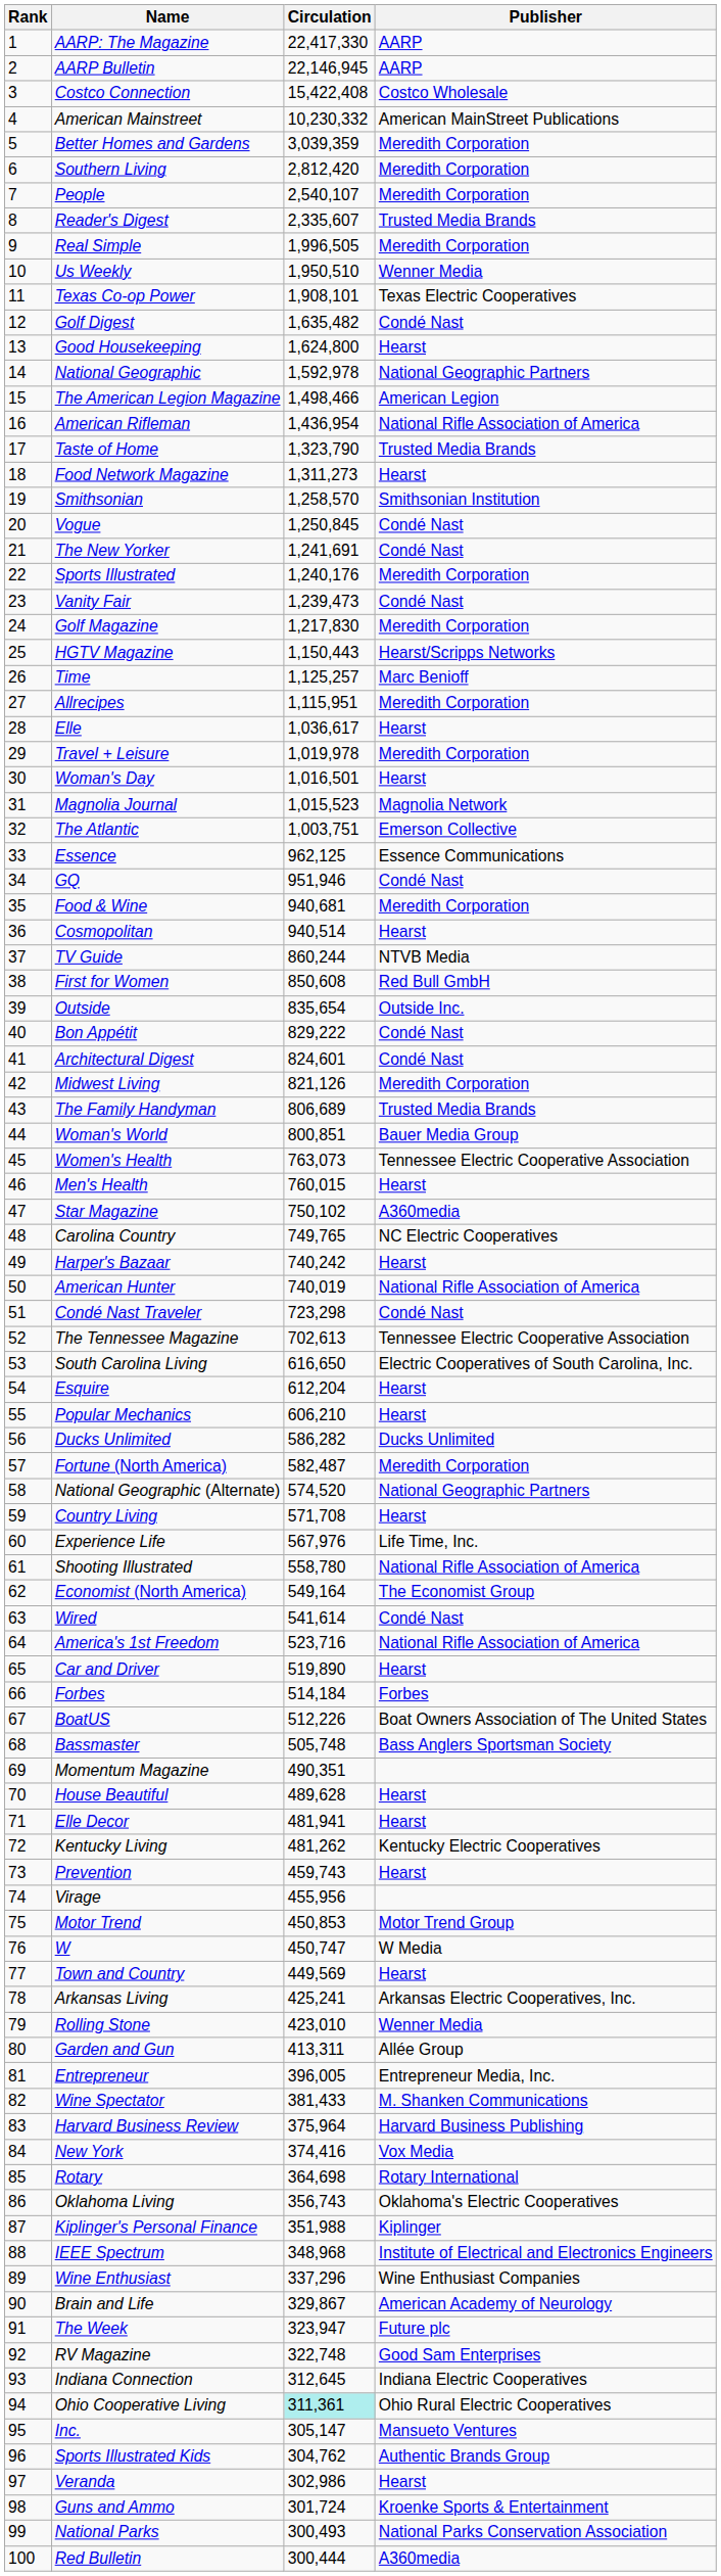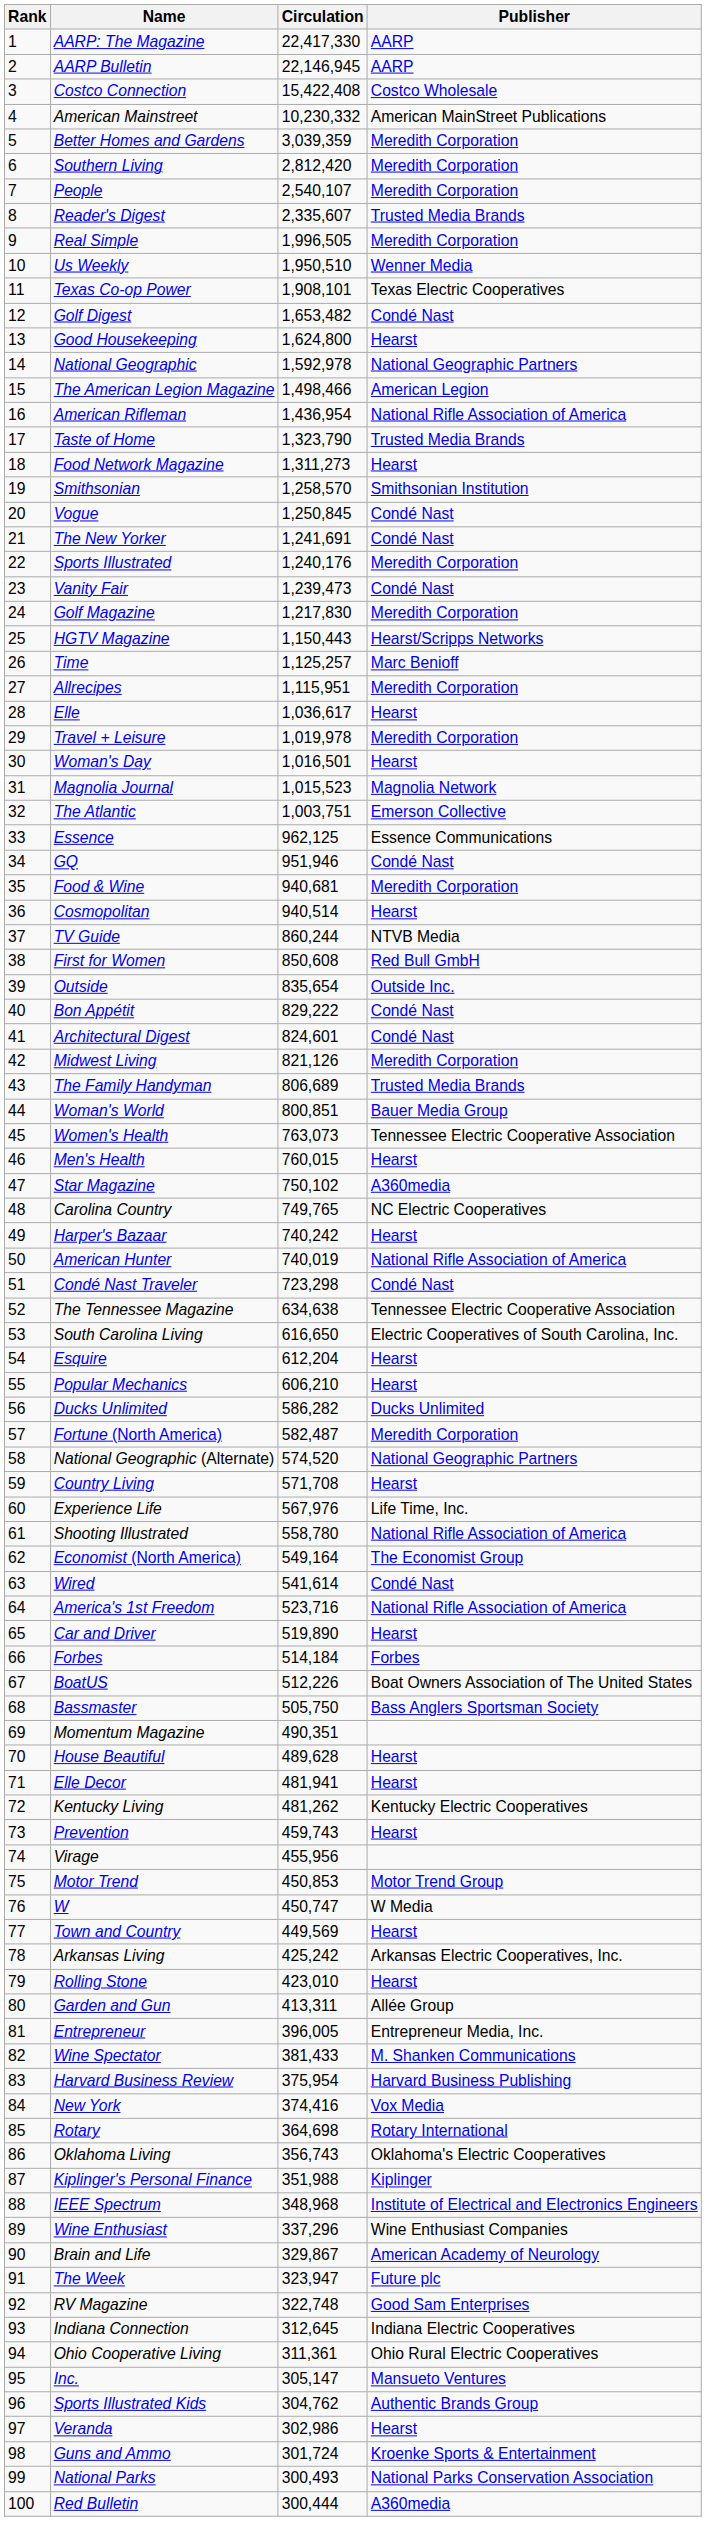 <table class="wikitable sortable">
 <tr>
 <th>Rank</th>
 <th>Name</th>
 <th>Circulation</th>
 <th>Publisher</th>
 </tr>
 <tr>
 <td>1</td>
 <td><em><a href='#'>AARP: The Magazine</a></em></td>
 <td>22,417,330</td>
 <td><a href='#'>AARP</a></td>
 </tr>
 <tr>
 <td>2</td>
 <td><em><a href='#'>AARP Bulletin</a></em></td>
 <td>22,146,945</td>
 <td><a href='#'>AARP</a></td>
 </tr>
 <tr>
 <td>3</td>
 <td><em><a href='#'>Costco Connection</a></em></td>
 <td>15,422,408</td>
 <td><a href='#'>Costco Wholesale</a></td>
 </tr>
 <tr>
 <td>4</td>
 <td><em>American Mainstreet</em></td>
 <td>10,230,332</td>
 <td>American MainStreet Publications</td>
 </tr>
 <tr>
 <td>5</td>
 <td><em><a href='#'>Better Homes and Gardens</a></em></td>
 <td>3,039,359</td>
 <td><a href='#'>Meredith Corporation</a></td>
 </tr>
 <tr>
 <td>6</td>
 <td><em><a href='#'>Southern Living</a></em></td>
 <td>2,812,420</td>
 <td><a href='#'>Meredith Corporation</a></td>
 </tr>
 <tr>
 <td>7</td>
 <td><em><a href='#'>People</a></em></td>
 <td>2,540,107</td>
 <td><a href='#'>Meredith Corporation</a></td>
 </tr>
 <tr>
 <td>8</td>
 <td><em><a href='#'>Reader's Digest</a></em></td>
 <td>2,335,607</td>
 <td><a href='#'>Trusted Media Brands</a></td>
 </tr>
 <tr>
 <td>9</td>
 <td><em><a href='#'>Real Simple</a></em></td>
 <td>1,996,505</td>
 <td><a href='#'>Meredith Corporation</a></td>
 </tr>
 <tr>
 <td>10</td>
 <td><em><a href='#'>Us Weekly</a></em></td>
 <td>1,950,510</td>
 <td><a href='#'>Wenner Media</a></td>
 </tr>
 <tr>
 <td>11</td>
 <td><em><a href='#'>Texas Co-op Power</a></em></td>
 <td>1,908,101</td>
 <td>Texas Electric Cooperatives</td>
 </tr>
 <tr>
 <td>12</td>
 <td><em><a href='#'>Golf Digest</a></em></td>
-<td>1,635,482</td>
+<td>1,653,482</td>
 <td><a href='#'>Condé Nast</a></td>
 </tr>
 <tr>
 <td>13</td>
 <td><em><a href='#'>Good Housekeeping</a></em></td>
 <td>1,624,800</td>
 <td><a href='#'>Hearst</a></td>
 </tr>
 <tr>
 <td>14</td>
 <td><em><a href='#'>National Geographic</a></em></td>
 <td>1,592,978</td>
 <td><a href='#'>National Geographic Partners</a></td>
 </tr>
 <tr>
 <td>15</td>
 <td><em><a href='#'>The American Legion Magazine</a></em></td>
 <td>1,498,466</td>
 <td><a href='#'>American Legion</a></td>
 </tr>
 <tr>
 <td>16</td>
 <td><em><a href='#'>American Rifleman</a></em></td>
 <td>1,436,954</td>
 <td><a href='#'>National Rifle Association of America</a></td>
 </tr>
 <tr>
 <td>17</td>
 <td><em><a href='#'>Taste of Home</a></em></td>
 <td>1,323,790</td>
 <td><a href='#'>Trusted Media Brands</a></td>
 </tr>
 <tr>
 <td>18</td>
 <td><em><a href='#'>Food Network Magazine</a></em></td>
 <td>1,311,273</td>
 <td><a href='#'>Hearst</a></td>
 </tr>
 <tr>
 <td>19</td>
 <td><em><a href='#'>Smithsonian</a></em></td>
 <td>1,258,570</td>
 <td><a href='#'>Smithsonian Institution</a></td>
 </tr>
 <tr>
 <td>20</td>
 <td><em><a href='#'>Vogue</a></em></td>
 <td>1,250,845</td>
 <td><a href='#'>Condé Nast</a></td>
 </tr>
 <tr>
 <td>21</td>
 <td><em><a href='#'>The New Yorker</a></em></td>
 <td>1,241,691</td>
 <td><a href='#'>Condé Nast</a></td>
 </tr>
 <tr>
 <td>22</td>
 <td><em><a href='#'>Sports Illustrated</a></em></td>
 <td>1,240,176</td>
 <td><a href='#'>Meredith Corporation</a></td>
 </tr>
 <tr>
 <td>23</td>
 <td><em><a href='#'>Vanity Fair</a></em></td>
 <td>1,239,473</td>
 <td><a href='#'>Condé Nast</a></td>
 </tr>
 <tr>
 <td>24</td>
 <td><em><a href='#'>Golf Magazine</a></em></td>
 <td>1,217,830</td>
 <td><a href='#'>Meredith Corporation</a></td>
 </tr>
 <tr>
 <td>25</td>
 <td><em><a href='#'>HGTV Magazine</a></em></td>
 <td>1,150,443</td>
 <td><a href='#'>Hearst/Scripps Networks</a></td>
 </tr>
 <tr>
 <td>26</td>
 <td><em><a href='#'>Time</a></em></td>
 <td>1,125,257</td>
 <td><a href='#'>Marc Benioff</a></td>
 </tr>
 <tr>
 <td>27</td>
 <td><em><a href='#'>Allrecipes</a></em></td>
 <td>1,115,951</td>
 <td><a href='#'>Meredith Corporation</a></td>
 </tr>
 <tr>
 <td>28</td>
 <td><em><a href='#'>Elle</a></em></td>
 <td>1,036,617</td>
 <td><a href='#'>Hearst</a></td>
 </tr>
 <tr>
 <td>29</td>
 <td><em><a href='#'>Travel + Leisure</a></em></td>
 <td>1,019,978</td>
 <td><a href='#'>Meredith Corporation</a></td>
 </tr>
 <tr>
 <td>30</td>
 <td><em><a href='#'>Woman's Day</a></em></td>
 <td>1,016,501</td>
 <td><a href='#'>Hearst</a></td>
 </tr>
 <tr>
 <td>31</td>
 <td><em><a href='#'>Magnolia Journal</a></em></td>
 <td>1,015,523</td>
 <td><a href='#'>Magnolia Network</a></td>
 </tr>
 <tr>
 <td>32</td>
 <td><em><a href='#'>The Atlantic</a></em></td>
 <td>1,003,751</td>
 <td><a href='#'>Emerson Collective</a></td>
 </tr>
 <tr>
 <td>33</td>
 <td><em><a href='#'>Essence</a></em></td>
 <td>962,125</td>
 <td>Essence Communications</td>
 </tr>
 <tr>
 <td>34</td>
 <td><em><a href='#'>GQ</a></em></td>
 <td>951,946</td>
 <td><a href='#'>Condé Nast</a></td>
 </tr>
 <tr>
 <td>35</td>
 <td><em><a href='#'>Food & Wine</a></em></td>
 <td>940,681</td>
 <td><a href='#'>Meredith Corporation</a></td>
 </tr>
 <tr>
 <td>36</td>
 <td><em><a href='#'>Cosmopolitan</a></em></td>
 <td>940,514</td>
 <td><a href='#'>Hearst</a></td>
 </tr>
 <tr>
 <td>37</td>
 <td><em><a href='#'>TV Guide</a></em></td>
 <td>860,244</td>
 <td>NTVB Media</td>
 </tr>
 <tr>
 <td>38</td>
 <td><em><a href='#'>First for Women</a></em></td>
 <td>850,608</td>
 <td><a href='#'>Red Bull GmbH</a></td>
 </tr>
 <tr>
 <td>39</td>
 <td><em><a href='#'>Outside</a></em></td>
 <td>835,654</td>
 <td><a href='#'>Outside Inc.</a></td>
 </tr>
 <tr>
 <td>40</td>
 <td><em><a href='#'>Bon Appétit</a></em></td>
 <td>829,222</td>
 <td><a href='#'>Condé Nast</a></td>
 </tr>
 <tr>
 <td>41</td>
 <td><em><a href='#'>Architectural Digest</a></em></td>
 <td>824,601</td>
 <td><a href='#'>Condé Nast</a></td>
 </tr>
 <tr>
 <td>42</td>
 <td><em><a href='#'>Midwest Living</a></em></td>
 <td>821,126</td>
 <td><a href='#'>Meredith Corporation</a></td>
 </tr>
 <tr>
 <td>43</td>
 <td><em><a href='#'>The Family Handyman</a></em></td>
 <td>806,689</td>
 <td><a href='#'>Trusted Media Brands</a></td>
 </tr>
 <tr>
 <td>44</td>
 <td><em><a href='#'>Woman's World</a></em></td>
 <td>800,851</td>
 <td><a href='#'>Bauer Media Group</a></td>
 </tr>
 <tr>
 <td>45</td>
 <td><em><a href='#'>Women's Health</a></em></td>
 <td>763,073</td>
 <td>Tennessee Electric Cooperative Association</td>
 </tr>
 <tr>
 <td>46</td>
 <td><em><a href='#'>Men's Health</a></em></td>
 <td>760,015</td>
 <td><a href='#'>Hearst</a></td>
 </tr>
 <tr>
 <td>47</td>
 <td><em><a href='#'>Star Magazine</a></em></td>
 <td>750,102</td>
 <td><a href='#'>A360media</a></td>
 </tr>
 <tr>
 <td>48</td>
 <td><em>Carolina Country</em></td>
 <td>749,765</td>
 <td>NC Electric Cooperatives</td>
 </tr>
 <tr>
 <td>49</td>
 <td><em><a href='#'>Harper's Bazaar</a></em></td>
 <td>740,242</td>
 <td><a href='#'>Hearst</a></td>
 </tr>
 <tr>
 <td>50</td>
 <td><em><a href='#'>American Hunter</a></em></td>
 <td>740,019</td>
 <td><a href='#'>National Rifle Association of America</a></td>
 </tr>
 <tr>
 <td>51</td>
 <td><em><a href='#'>Condé Nast Traveler</a></em></td>
 <td>723,298</td>
 <td><a href='#'>Condé Nast</a></td>
 </tr>
 <tr>
 <td>52</td>
 <td><em>The Tennessee Magazine</em></td>
-<td>702,613</td>
+<td>634,638</td>
 <td>Tennessee Electric Cooperative Association</td>
 </tr>
 <tr>
 <td>53</td>
 <td><em>South Carolina Living</em></td>
 <td>616,650</td>
 <td>Electric Cooperatives of South Carolina, Inc.</td>
 </tr>
 <tr>
 <td>54</td>
 <td><em><a href='#'>Esquire</a></em></td>
 <td>612,204</td>
 <td><a href='#'>Hearst</a></td>
 </tr>
 <tr>
 <td>55</td>
 <td><em><a href='#'>Popular Mechanics</a></em></td>
 <td>606,210</td>
 <td><a href='#'>Hearst</a></td>
 </tr>
 <tr>
 <td>56</td>
 <td><em><a href='#'>Ducks Unlimited</a></em></td>
 <td>586,282</td>
 <td><a href='#'>Ducks Unlimited</a></td>
 </tr>
 <tr>
 <td>57</td>
 <td><a href='#'><em>Fortune</em> (North America)</a></td>
 <td>582,487</td>
 <td><a href='#'>Meredith Corporation</a></td>
 </tr>
 <tr>
 <td>58</td>
 <td><em>National Geographic</em> (Alternate)</td>
 <td>574,520</td>
 <td><a href='#'>National Geographic Partners</a></td>
 </tr>
 <tr>
 <td>59</td>
 <td><em><a href='#'>Country Living</a></em></td>
 <td>571,708</td>
 <td><a href='#'>Hearst</a></td>
 </tr>
 <tr>
 <td>60</td>
 <td><em>Experience Life</em></td>
 <td>567,976</td>
 <td>Life Time, Inc.</td>
 </tr>
 <tr>
 <td>61</td>
 <td><em>Shooting Illustrated</em></td>
 <td>558,780</td>
 <td><a href='#'>National Rifle Association of America</a></td>
 </tr>
 <tr>
 <td>62</td>
 <td><a href='#'><em>Economist</em> (North America)</a></td>
 <td>549,164</td>
 <td><a href='#'>The Economist Group</a></td>
 </tr>
 <tr>
 <td>63</td>
 <td><em><a href='#'>Wired</a></em></td>
 <td>541,614</td>
 <td><a href='#'>Condé Nast</a></td>
 </tr>
 <tr>
 <td>64</td>
 <td><em><a href='#'>America's 1st Freedom</a></em></td>
 <td>523,716</td>
 <td><a href='#'>National Rifle Association of America</a></td>
 </tr>
 <tr>
 <td>65</td>
 <td><em><a href='#'>Car and Driver</a></em></td>
 <td>519,890</td>
 <td><a href='#'>Hearst</a></td>
 </tr>
 <tr>
 <td>66</td>
 <td><em><a href='#'>Forbes</a></em></td>
 <td>514,184</td>
 <td><a href='#'>Forbes</a></td>
 </tr>
 <tr>
 <td>67</td>
 <td><em><a href='#'>BoatUS</a></em></td>
 <td>512,226</td>
 <td>Boat Owners Association of The United States</td>
 </tr>
 <tr>
 <td>68</td>
 <td><em><a href='#'>Bassmaster</a></em></td>
-<td>505,748</td>
+<td>505,750</td>
 <td><a href='#'>Bass Anglers Sportsman Society</a></td>
 </tr>
 <tr>
 <td>69</td>
 <td><em>Momentum Magazine</em></td>
 <td>490,351</td>
 <td></td>
 </tr>
 <tr>
 <td>70</td>
 <td><em><a href='#'>House Beautiful</a></em></td>
 <td>489,628</td>
 <td><a href='#'>Hearst</a></td>
 </tr>
 <tr>
 <td>71</td>
 <td><em><a href='#'>Elle Decor</a></em></td>
 <td>481,941</td>
 <td><a href='#'>Hearst</a></td>
 </tr>
 <tr>
 <td>72</td>
 <td><em>Kentucky Living</em></td>
 <td>481,262</td>
 <td>Kentucky Electric Cooperatives</td>
 </tr>
 <tr>
 <td>73</td>
 <td><em><a href='#'>Prevention</a></em></td>
 <td>459,743</td>
 <td><a href='#'>Hearst</a></td>
 </tr>
 <tr>
 <td>74</td>
 <td><em>Virage</em></td>
 <td>455,956</td>
 <td></td>
 </tr>
 <tr>
 <td>75</td>
 <td><em><a href='#'>Motor Trend</a></em></td>
 <td>450,853</td>
 <td><a href='#'>Motor Trend Group</a></td>
 </tr>
 <tr>
 <td>76</td>
 <td><em><a href='#'>W</a></em></td>
 <td>450,747</td>
 <td>W Media</td>
 </tr>
 <tr>
 <td>77</td>
 <td><em><a href='#'>Town and Country</a></em></td>
 <td>449,569</td>
 <td><a href='#'>Hearst</a></td>
 </tr>
 <tr>
 <td>78</td>
 <td><em>Arkansas Living</em></td>
-<td>425,241</td>
+<td>425,242</td>
 <td>Arkansas Electric Cooperatives, Inc.</td>
 </tr>
 <tr>
 <td>79</td>
 <td><em><a href='#'>Rolling Stone</a></em></td>
 <td>423,010</td>
-<td><a href='#'>Wenner Media</a></td>
+<td><a href='#'>Hearst</a></td>
 </tr>
 <tr>
 <td>80</td>
 <td><em><a href='#'>Garden and Gun</a></em></td>
 <td>413,311</td>
 <td>Allée Group</td>
 </tr>
 <tr>
 <td>81</td>
 <td><em><a href='#'>Entrepreneur</a></em></td>
 <td>396,005</td>
 <td>Entrepreneur Media, Inc.</td>
 </tr>
 <tr>
 <td>82</td>
 <td><em><a href='#'>Wine Spectator</a></em></td>
 <td>381,433</td>
 <td><a href='#'>M. Shanken Communications</a></td>
 </tr>
 <tr>
 <td>83</td>
 <td><em><a href='#'>Harvard Business Review</a></em></td>
-<td>375,964</td>
+<td>375,954</td>
 <td><a href='#'>Harvard Business Publishing</a></td>
 </tr>
 <tr>
 <td>84</td>
 <td><em><a href='#'>New York</a></em></td>
 <td>374,416</td>
 <td><a href='#'>Vox Media</a></td>
 </tr>
 <tr>
 <td>85</td>
 <td><em><a href='#'>Rotary</a></em></td>
 <td>364,698</td>
 <td><a href='#'>Rotary International</a></td>
 </tr>
 <tr>
 <td>86</td>
 <td><em>Oklahoma Living</em></td>
 <td>356,743</td>
 <td>Oklahoma's Electric Cooperatives</td>
 </tr>
 <tr>
 <td>87</td>
 <td><em><a href='#'>Kiplinger's Personal Finance</a></em></td>
 <td>351,988</td>
 <td><a href='#'>Kiplinger</a></td>
 </tr>
 <tr>
 <td>88</td>
 <td><em><a href='#'>IEEE Spectrum</a></em></td>
 <td>348,968</td>
 <td><a href='#'>Institute of Electrical and Electronics Engineers</a></td>
 </tr>
 <tr>
 <td>89</td>
 <td><em><a href='#'>Wine Enthusiast</a></em></td>
 <td>337,296</td>
 <td>Wine Enthusiast Companies</td>
 </tr>
 <tr>
 <td>90</td>
 <td><em>Brain and Life</em></td>
 <td>329,867</td>
 <td><a href='#'>American Academy of Neurology</a></td>
 </tr>
 <tr>
 <td>91</td>
 <td><em><a href='#'>The Week</a></em></td>
 <td>323,947</td>
 <td><a href='#'>Future plc</a></td>
 </tr>
 <tr>
 <td>92</td>
 <td><em>RV Magazine</em></td>
 <td>322,748</td>
 <td><a href='#'>Good Sam Enterprises</a></td>
 </tr>
 <tr>
 <td>93</td>
 <td><em>Indiana Connection</em></td>
 <td>312,645</td>
 <td>Indiana Electric Cooperatives</td>
 </tr>
 <tr>
 <td>94</td>
 <td><em>Ohio Cooperative Living</em></td>
-<td style="background: paleturquoise;">311,361</td>
+<td>311,361</td>
 <td>Ohio Rural Electric Cooperatives</td>
 </tr>
 <tr>
 <td>95</td>
 <td><em><a href='#'>Inc.</a></em></td>
 <td>305,147</td>
 <td><a href='#'>Mansueto Ventures</a></td>
 </tr>
 <tr>
 <td>96</td>
 <td><em><a href='#'>Sports Illustrated Kids</a></em></td>
 <td>304,762</td>
 <td><a href='#'>Authentic Brands Group</a></td>
 </tr>
 <tr>
 <td>97</td>
 <td><em><a href='#'>Veranda</a></em></td>
 <td>302,986</td>
 <td><a href='#'>Hearst</a></td>
 </tr>
 <tr>
 <td>98</td>
 <td><em><a href='#'>Guns and Ammo</a></em></td>
 <td>301,724</td>
 <td><a href='#'>Kroenke Sports & Entertainment</a></td>
 </tr>
 <tr>
 <td>99</td>
 <td><em><a href='#'>National Parks</a></em></td>
 <td>300,493</td>
 <td><a href='#'>National Parks Conservation Association</a></td>
 </tr>
 <tr>
 <td>100</td>
 <td><em><a href='#'>Red Bulletin</a></em></td>
 <td>300,444</td>
 <td><a href='#'>A360media</a></td>
 </tr>
 </table>
